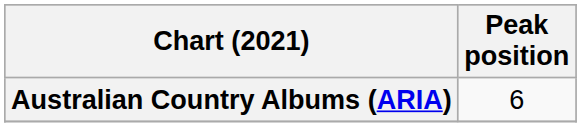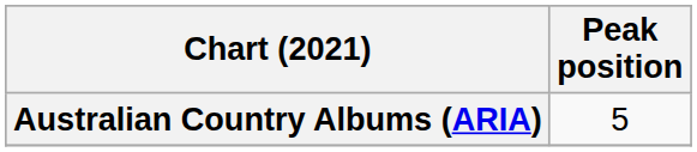 <table class="wikitable sortable plainrowheaders" style="text-align:center">
 <tr>
 <th scope="col">Chart (2021)</th>
 <th scope="col">Peak<br>position</th>
 </tr>
 <tr>
 <th scope="row">Australian Country Albums (<a href='#'>ARIA</a>)</th>
-<td>6</td>
+<td>5</td>
 </tr>
 <tr>
 </tr>
 <tr>
 </tr>
 <tr>
 </tr>
 <tr>
 </tr>
 <tr>
 </tr>
 </table>
